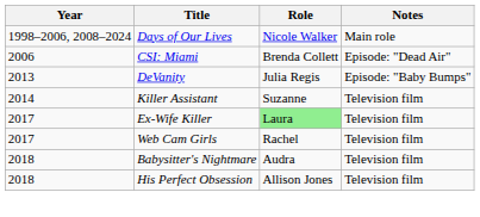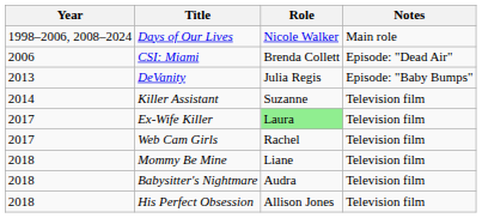 <table class="wikitable sortable">
 <tr>
 <th>Year</th>
 <th>Title</th>
 <th>Role</th>
 <th class="unsortable">Notes</th>
 </tr>
 <tr>
 <td>1998–2006, 2008–2024</td>
 <td><em><a href='#'>Days of Our Lives</a></em></td>
 <td><a href='#'>Nicole Walker</a></td>
 <td>Main role</td>
 </tr>
 <tr>
 <td>2006</td>
 <td><em><a href='#'>CSI: Miami</a></em></td>
 <td>Brenda Collett</td>
 <td>Episode: "Dead Air"</td>
 </tr>
 <tr>
 <td>2013</td>
 <td><em><a href='#'>DeVanity</a></em></td>
 <td>Julia Regis</td>
 <td>Episode: "Baby Bumps"</td>
 </tr>
 <tr>
 <td>2014</td>
 <td><em>Killer Assistant</em></td>
 <td>Suzanne</td>
 <td>Television film</td>
 </tr>
 <tr>
 <td>2017</td>
 <td><em>Ex-Wife Killer</em></td>
 <td style="background: lightgreen;">Laura</td>
 <td>Television film</td>
 </tr>
 <tr>
 <td>2017</td>
 <td><em>Web Cam Girls</em></td>
 <td>Rachel</td>
 <td>Television film</td>
 </tr>
 <tr>
 <td>2018</td>
+<td><em>Mommy Be Mine</em></td>
+<td>Liane</td>
+<td>Television film</td>
+</tr>
+<tr>
+<td>2018</td>
 <td><em>Babysitter's Nightmare</em></td>
 <td>Audra</td>
 <td>Television film</td>
 </tr>
 <tr>
 <td>2018</td>
 <td><em>His Perfect Obsession</em></td>
 <td>Allison Jones</td>
 <td>Television film</td>
 </tr>
 </table>
